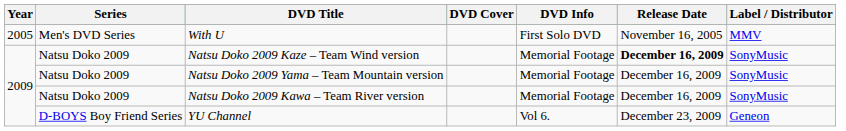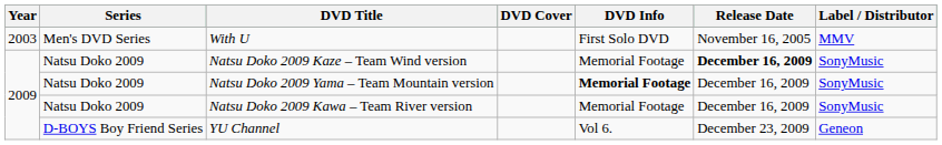 <table class="wikitable">
 <tr style="background:#008040; text-align:center;">
 <th>Year</th>
 <th>Series</th>
 <th>DVD Title</th>
 <th>DVD Cover</th>
 <th>DVD Info</th>
 <th>Release Date</th>
 <th>Label / Distributor</th>
 </tr>
 <tr>
-<td>2005</td>
+<td>2003</td>
 <td>Men's DVD Series</td>
 <td><em>With U</em></td>
 <td></td>
 <td>First Solo DVD</td>
 <td>November 16, 2005</td>
 <td><a href='#'>MMV</a></td>
 </tr>
 <tr>
 <td rowspan="4">2009</td>
 <td>Natsu Doko 2009</td>
 <td><em>Natsu Doko 2009 Kaze</em> – Team Wind version</td>
 <td></td>
 <td>Memorial Footage</td>
 <td><strong>December 16, 2009</strong></td>
 <td><a href='#'>SonyMusic</a></td>
 </tr>
 <tr>
 <td>Natsu Doko 2009</td>
 <td><em>Natsu Doko 2009 Yama</em> – Team Mountain version</td>
 <td></td>
-<td>Memorial Footage</td>
+<td><strong>Memorial Footage</strong></td>
 <td>December 16, 2009</td>
 <td><a href='#'>SonyMusic</a></td>
 </tr>
 <tr>
 <td>Natsu Doko 2009</td>
 <td><em>Natsu Doko 2009 Kawa</em> – Team River version</td>
 <td></td>
 <td>Memorial Footage</td>
 <td>December 16, 2009</td>
 <td><a href='#'>SonyMusic</a></td>
 </tr>
 <tr>
 <td><a href='#'>D-BOYS</a> Boy Friend Series</td>
 <td><em>YU Channel</em></td>
 <td></td>
 <td>Vol 6.</td>
 <td>December 23, 2009</td>
 <td><a href='#'>Geneon</a></td>
 </tr>
 </table>
